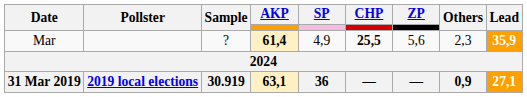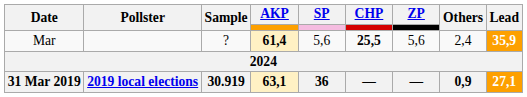 <table class="wikitable mw-collapsible" style="text-align:center; font-size:85%; line-height:14px;">
 <tr>
 <th rowspan="2">Date</th>
 <th rowspan="2">Pollster</th>
 <th rowspan="2">Sample</th>
 <th style="width:3em;"><a href='#'>AKP</a></th>
 <th style="width:3em;"><a href='#'>SP</a></th>
 <th style="width:3em;"><a href='#'>CHP</a></th>
 <th style="width:3em;"><a href='#'>ZP</a></th>
 <th rowspan="2">Others</th>
 <th rowspan="2">Lead</th>
 </tr>
 <tr>
 <th style="background:#fda000;"></th>
 <th style="background:#F5BCE0;"></th>
 <th style="background:#d40000;"></th>
 <th style="background:#000000;"></th>
 </tr>
 <tr>
 <td>Mar</td>
 <td></td>
 <td>?</td>
 <td style="background:#FFF1C4"><strong>61,4</strong></td>
-<td>4,9</td>
+<td>5,6</td>
 <td><strong>25,5</strong></td>
 <td>5,6</td>
-<td>2,3</td>
+<td>2,4</td>
 <th style="background:#fda000; color:white;">35,9</th>
 </tr>
 <tr>
 <th colspan="9">2024</th>
 </tr>
 <tr>
 <th>31 Mar 2019</th>
 <th><a href='#'>2019 local elections</a></th>
 <th>30.919</th>
 <th style="background:#FFF1C4">63,1</th>
 <th>36</th>
 <th>—</th>
 <th>—</th>
 <th>0,9</th>
 <th style="background:#fda000; color:white;">27,1</th>
 </tr>
 </table>
